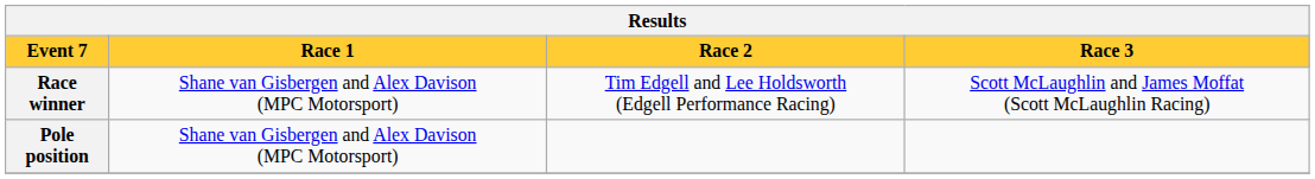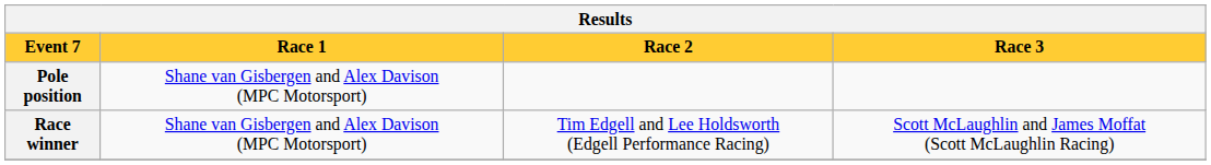 <table class="wikitable collapsible collapsed" align="center" width=75% style="font-size: 85%; max-width: 950px">
 <tr>
 <th colspan="4">Results</th>
 </tr>
 <tr>
 <td align="center" style="background:#FFCC33;"><strong>Event 7</strong></td>
 <td align="center" style="background:#FFCC33;"><strong>Race 1</strong></td>
 <td align="center" style="background:#FFCC33;"><strong>Race 2</strong></td>
 <td align="center" style="background:#FFCC33;"><strong>Race 3</strong></td>
 </tr>
 <tr>
+<th>Pole<br>position</th>
+<td align="center"> <a href='#'>Shane van Gisbergen</a> and  <a href='#'>Alex Davison</a><br>(MPC Motorsport)</td>
+<td align="center"></td>
+<td align="center"></td>
+</tr>
+<tr>
 <th>Race<br>winner</th>
 <td align="center"> <a href='#'>Shane van Gisbergen</a> and  <a href='#'>Alex Davison</a><br>(MPC Motorsport)</td>
 <td align="center"> <a href='#'>Tim Edgell</a> and  <a href='#'>Lee Holdsworth</a><br>(Edgell Performance Racing)</td>
 <td align="center"> <a href='#'>Scott McLaughlin</a> and  <a href='#'>James Moffat</a><br>(Scott McLaughlin Racing)</td>
 </tr>
 <tr>
-<th>Pole<br>position</th>
-<td align="center"> <a href='#'>Shane van Gisbergen</a> and  <a href='#'>Alex Davison</a><br>(MPC Motorsport)</td>
-<td align="center"></td>
-<td align="center"></td>
-</tr>
-<tr>
 </tr>
 </table>
